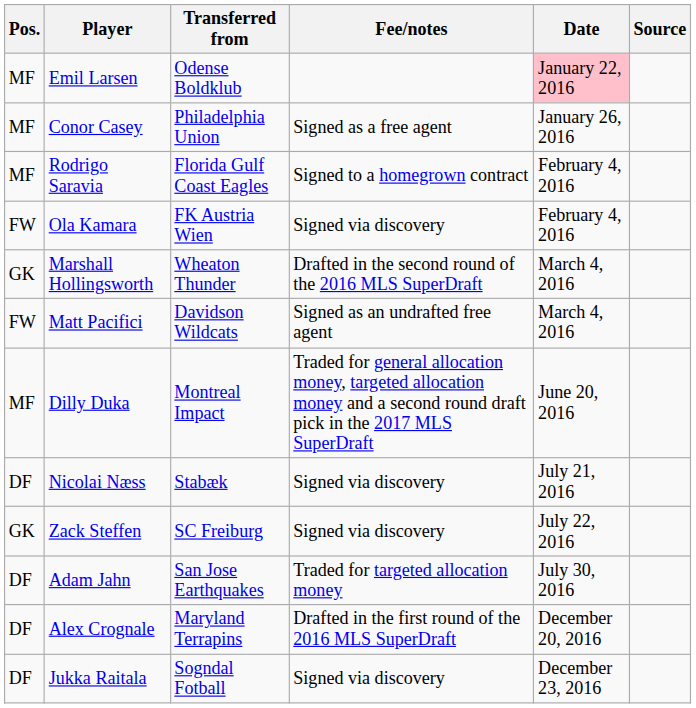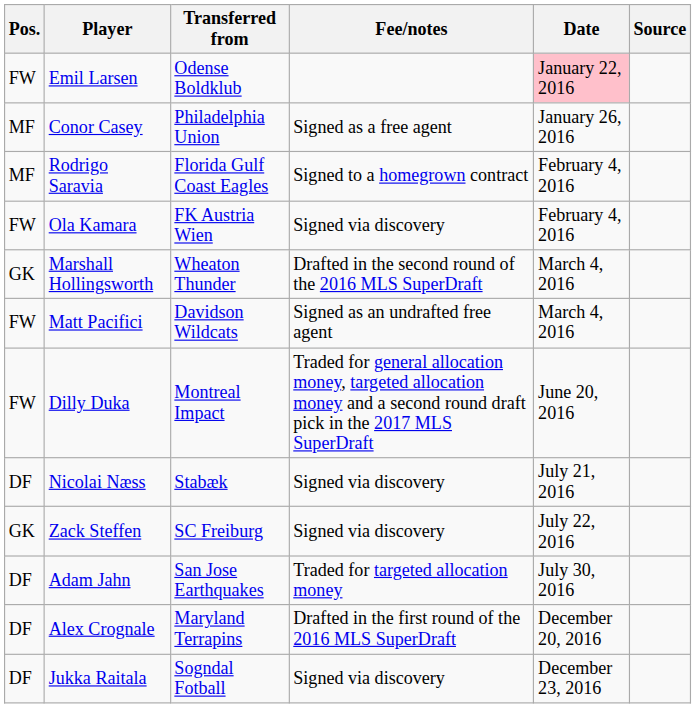 <table class="wikitable sortable" style="text-align: left">
 <tr>
 <th><strong>Pos.</strong></th>
 <th><strong>Player</strong></th>
 <th><strong>Transferred from</strong></th>
 <th><strong>Fee/notes</strong></th>
 <th><strong>Date</strong></th>
 <th><strong>Source</strong></th>
 </tr>
 <tr>
-<td>MF</td>
+<td>FW</td>
 <td> <a href='#'>Emil Larsen</a></td>
 <td> <a href='#'>Odense Boldklub</a></td>
 <td></td>
 <td style="background: pink;">January 22, 2016</td>
 <td align=center></td>
 </tr>
 <tr>
 <td>MF</td>
 <td> <a href='#'>Conor Casey</a></td>
 <td> <a href='#'>Philadelphia Union</a></td>
 <td>Signed as a free agent</td>
 <td>January 26, 2016</td>
 <td align=center></td>
 </tr>
 <tr>
 <td>MF</td>
 <td> <a href='#'>Rodrigo Saravia</a></td>
 <td> <a href='#'>Florida Gulf Coast Eagles</a></td>
 <td>Signed to a <a href='#'>homegrown</a> contract</td>
 <td>February 4, 2016</td>
 <td align=center></td>
 </tr>
 <tr>
 <td>FW</td>
 <td> <a href='#'>Ola Kamara</a></td>
 <td> <a href='#'>FK Austria Wien</a></td>
 <td>Signed via discovery</td>
 <td>February 4, 2016</td>
 <td align=center></td>
 </tr>
 <tr>
 <td>GK</td>
 <td> <a href='#'>Marshall Hollingsworth</a></td>
 <td> <a href='#'>Wheaton Thunder</a></td>
 <td>Drafted in the second round of the <a href='#'>2016 MLS SuperDraft</a></td>
 <td>March 4, 2016</td>
 <td align=center></td>
 </tr>
 <tr>
 <td>FW</td>
 <td> <a href='#'>Matt Pacifici</a></td>
 <td> <a href='#'>Davidson Wildcats</a></td>
 <td>Signed as an undrafted free agent</td>
 <td>March 4, 2016</td>
 <td align=center></td>
 </tr>
 <tr>
-<td>MF</td>
+<td>FW</td>
 <td> <a href='#'>Dilly Duka</a></td>
 <td> <a href='#'>Montreal Impact</a></td>
 <td>Traded for <a href='#'>general allocation money</a>, <a href='#'>targeted allocation money</a> and a second round draft pick in the <a href='#'>2017 MLS SuperDraft</a></td>
 <td>June 20, 2016</td>
 <td align=center></td>
 </tr>
 <tr>
 <td>DF</td>
 <td> <a href='#'>Nicolai Næss</a></td>
 <td> <a href='#'>Stabæk</a></td>
 <td>Signed via discovery</td>
 <td>July 21, 2016</td>
 <td align=center></td>
 </tr>
 <tr>
 <td>GK</td>
 <td> <a href='#'>Zack Steffen</a></td>
 <td> <a href='#'>SC Freiburg</a></td>
 <td>Signed via discovery</td>
 <td>July 22, 2016</td>
 <td align=center></td>
 </tr>
 <tr>
 <td>DF</td>
 <td> <a href='#'>Adam Jahn</a></td>
 <td> <a href='#'>San Jose Earthquakes</a></td>
 <td>Traded for <a href='#'>targeted allocation money</a></td>
 <td>July 30, 2016</td>
 <td align=center></td>
 </tr>
 <tr>
 <td>DF</td>
 <td> <a href='#'>Alex Crognale</a></td>
 <td> <a href='#'>Maryland Terrapins</a></td>
 <td>Drafted in the first round of the <a href='#'>2016 MLS SuperDraft</a></td>
 <td>December 20, 2016</td>
 <td align=center></td>
 </tr>
 <tr>
 <td>DF</td>
 <td> <a href='#'>Jukka Raitala</a></td>
 <td> <a href='#'>Sogndal Fotball</a></td>
 <td>Signed via discovery</td>
 <td>December 23, 2016</td>
 <td align=center></td>
 </tr>
 </table>
